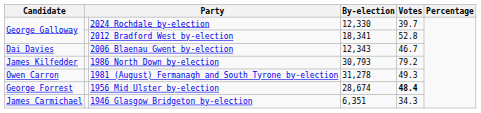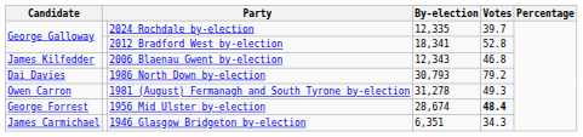 <table class="wikitable">
 <tr>
 <th>Candidate</th>
 <th colspan=2>Party</th>
 <th>By-election</th>
 <th>Votes</th>
 <th>Percentage</th>
 </tr>
 <tr>
 <td rowspan=2><a href='#'>George Galloway</a></td>
 <td></td>
 <td><a href='#'>2024 Rochdale by-election</a></td>
-<td>12,330</td>
+<td>12,335</td>
 <td>39.7</td>
 </tr>
 <tr>
 <td></td>
 <td><a href='#'>2012 Bradford West by-election</a></td>
 <td>18,341</td>
 <td>52.8</td>
 </tr>
 <tr>
-<td><a href='#'>Dai Davies</a></td>
+<td><a href='#'>James Kilfedder</a></td>
 <td></td>
 <td><a href='#'>2006 Blaenau Gwent by-election</a></td>
 <td>12,343</td>
-<td>46.7</td>
+<td>46.8</td>
 </tr>
 <tr>
-<td><a href='#'>James Kilfedder</a></td>
+<td><a href='#'>Dai Davies</a></td>
 <td></td>
 <td><a href='#'>1986 North Down by-election</a></td>
 <td>30,793</td>
 <td>79.2</td>
 </tr>
 <tr>
 <td><a href='#'>Owen Carron</a></td>
 <td></td>
 <td><a href='#'>1981 (August) Fermanagh and South Tyrone by-election</a></td>
 <td>31,278</td>
 <td>49.3</td>
 </tr>
 <tr>
 <td><a href='#'>George Forrest</a></td>
 <td></td>
 <td><a href='#'>1956 Mid Ulster by-election</a></td>
 <td>28,674</td>
 <td><strong>48.4</strong></td>
 </tr>
 <tr>
 <td><a href='#'>James Carmichael</a></td>
 <td></td>
 <td><a href='#'>1946 Glasgow Bridgeton by-election</a></td>
 <td>6,351</td>
 <td>34.3</td>
 </tr>
 </table>
